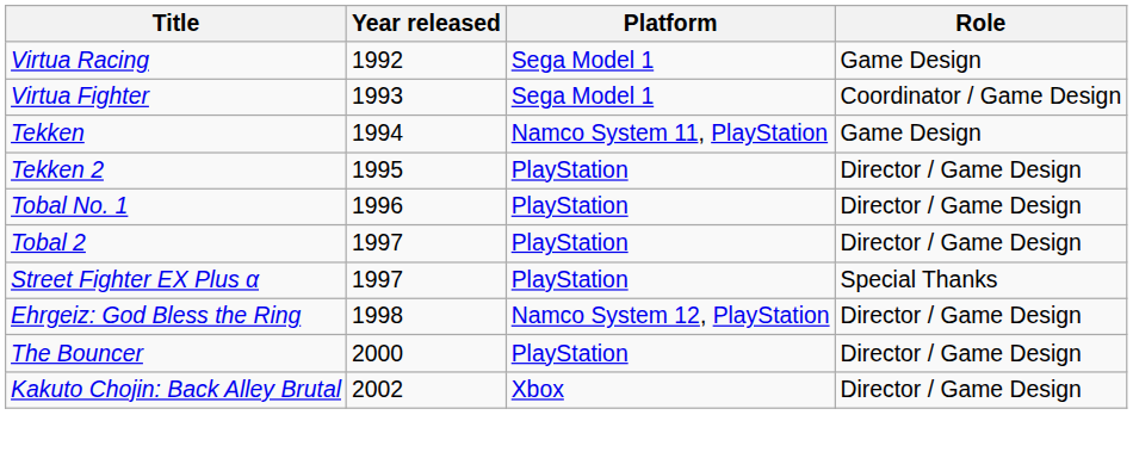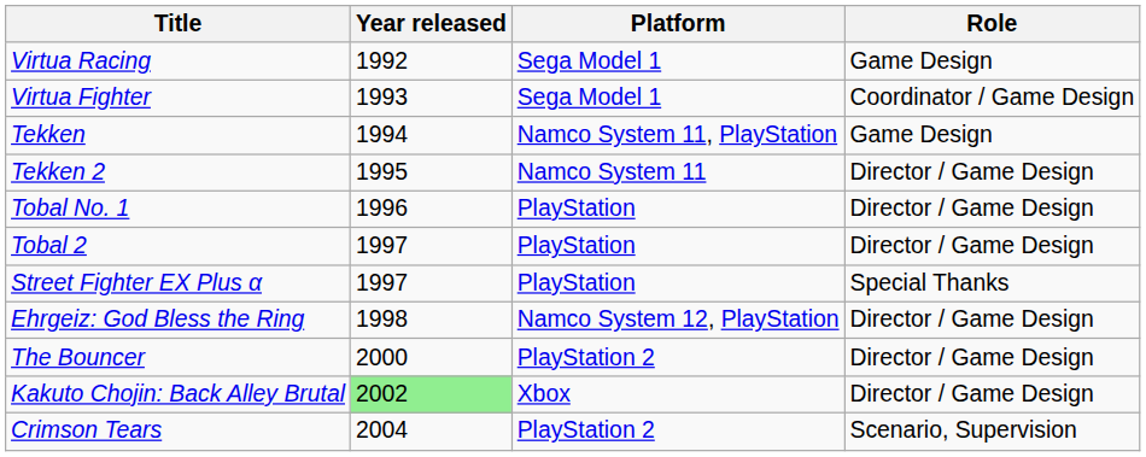 <table class="wikitable sortable">
 <tr>
 <th>Title</th>
 <th>Year released</th>
 <th>Platform</th>
 <th>Role</th>
 </tr>
 <tr>
 <td><em><a href='#'>Virtua Racing</a></em></td>
 <td>1992</td>
 <td><a href='#'>Sega Model 1</a></td>
 <td>Game Design</td>
 </tr>
 <tr>
 <td><em><a href='#'>Virtua Fighter</a></em></td>
 <td>1993</td>
 <td><a href='#'>Sega Model 1</a></td>
 <td>Coordinator / Game Design</td>
 </tr>
 <tr>
 <td><em><a href='#'>Tekken</a></em></td>
 <td>1994</td>
 <td><a href='#'>Namco System 11</a>, <a href='#'>PlayStation</a></td>
 <td>Game Design</td>
 </tr>
 <tr>
 <td><em><a href='#'>Tekken 2</a></em></td>
 <td>1995</td>
-<td><a href='#'>PlayStation</a></td>
+<td><a href='#'>Namco System 11</a></td>
 <td>Director / Game Design</td>
 </tr>
 <tr>
 <td><em><a href='#'>Tobal No. 1</a></em></td>
 <td>1996</td>
 <td><a href='#'>PlayStation</a></td>
 <td>Director / Game Design</td>
 </tr>
 <tr>
 <td><em><a href='#'>Tobal 2</a></em></td>
 <td>1997</td>
 <td><a href='#'>PlayStation</a></td>
 <td>Director / Game Design</td>
 </tr>
 <tr>
 <td><em><a href='#'>Street Fighter EX Plus α</a></em></td>
 <td>1997</td>
 <td><a href='#'>PlayStation</a></td>
 <td>Special Thanks</td>
 </tr>
 <tr>
 <td><em><a href='#'>Ehrgeiz: God Bless the Ring</a></em></td>
 <td>1998</td>
 <td><a href='#'>Namco System 12</a>, <a href='#'>PlayStation</a></td>
 <td>Director / Game Design</td>
 </tr>
 <tr>
 <td><em><a href='#'>The Bouncer</a></em></td>
 <td>2000</td>
-<td><a href='#'>PlayStation</a></td>
+<td><a href='#'>PlayStation 2</a></td>
 <td>Director / Game Design</td>
 </tr>
 <tr>
 <td><em><a href='#'>Kakuto Chojin: Back Alley Brutal</a></em></td>
-<td>2002</td>
+<td style="background: lightgreen;">2002</td>
 <td><a href='#'>Xbox</a></td>
 <td>Director / Game Design</td>
 </tr>
+<tr>
+<td><em><a href='#'>Crimson Tears</a></em></td>
+<td>2004</td>
+<td><a href='#'>PlayStation 2</a></td>
+<td>Scenario, Supervision</td>
+</tr>
 </table>
